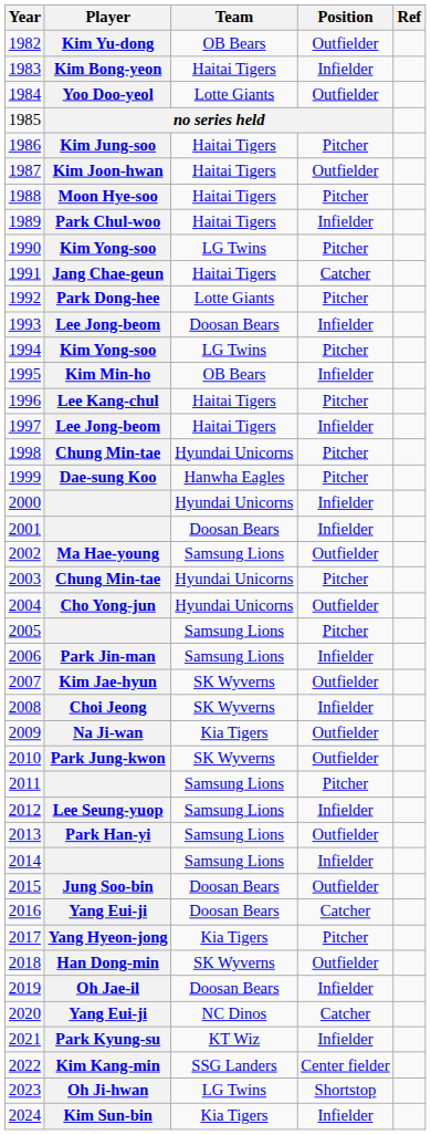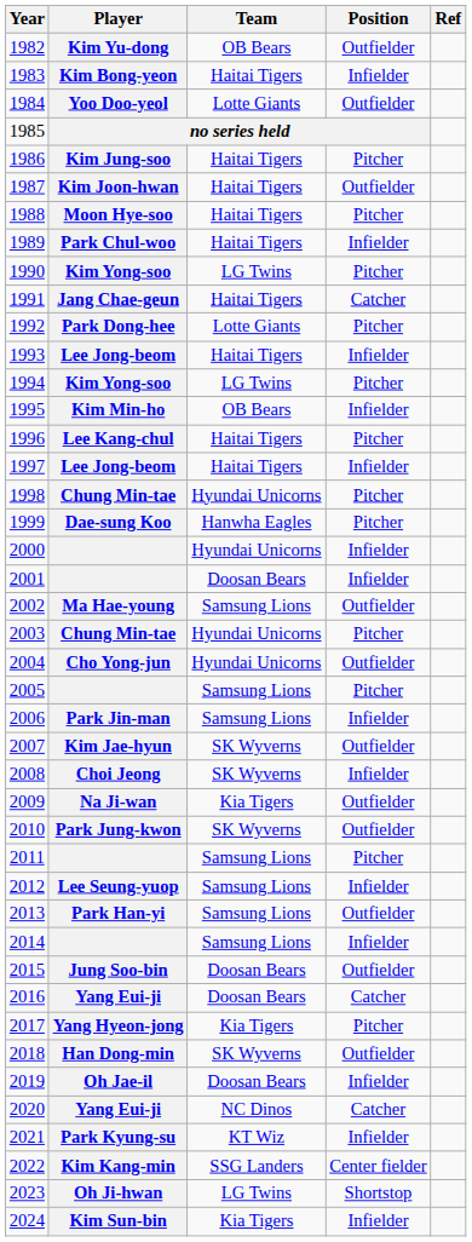 <table class="wikitable sortable plainrowheaders" style="text-align:center">
 <tr>
 <th scope="col">Year</th>
 <th scope="col">Player</th>
 <th scope="col">Team</th>
 <th scope="col">Position</th>
 <th scope="col" class=unsortable>Ref</th>
 </tr>
 <tr>
 <td><a href='#'>1982</a></td>
 <th scope="row" style="text-align:center"><a href='#'>Kim Yu-dong</a></th>
 <td><a href='#'>OB Bears</a></td>
 <td><a href='#'>Outfielder</a></td>
 <td></td>
 </tr>
 <tr>
 <td><a href='#'>1983</a></td>
 <th scope="row" style="text-align:center"><a href='#'>Kim Bong-yeon</a></th>
 <td><a href='#'>Haitai Tigers</a></td>
 <td><a href='#'>Infielder</a></td>
 <td></td>
 </tr>
 <tr>
 <td><a href='#'>1984</a></td>
 <th scope="row" style="text-align:center"><a href='#'>Yoo Doo-yeol</a></th>
 <td><a href='#'>Lotte Giants</a></td>
 <td><a href='#'>Outfielder</a></td>
 <td></td>
 </tr>
 <tr>
 <td>1985</td>
 <th scope="row" style="text-align:center" colspan=3><em>no series held</em></th>
 <td></td>
 </tr>
 <tr>
 <td><a href='#'>1986</a></td>
 <th scope="row" style="text-align:center"><a href='#'>Kim Jung-soo</a></th>
 <td><a href='#'>Haitai Tigers</a></td>
 <td><a href='#'>Pitcher</a></td>
 <td></td>
 </tr>
 <tr>
 <td><a href='#'>1987</a></td>
 <th scope="row" style="text-align:center"><a href='#'>Kim Joon-hwan</a></th>
 <td><a href='#'>Haitai Tigers</a></td>
 <td><a href='#'>Outfielder</a></td>
 <td></td>
 </tr>
 <tr>
 <td><a href='#'>1988</a></td>
 <th scope="row" style="text-align:center"><a href='#'>Moon Hye-soo</a></th>
 <td><a href='#'>Haitai Tigers</a></td>
 <td><a href='#'>Pitcher</a></td>
 <td></td>
 </tr>
 <tr>
 <td><a href='#'>1989</a></td>
 <th scope="row" style="text-align:center"><a href='#'>Park Chul-woo</a></th>
 <td><a href='#'>Haitai Tigers</a></td>
 <td><a href='#'>Infielder</a></td>
 <td></td>
 </tr>
 <tr>
 <td><a href='#'>1990</a></td>
 <th scope="row" style="text-align:center"><a href='#'>Kim Yong-soo</a></th>
 <td><a href='#'>LG Twins</a></td>
 <td><a href='#'>Pitcher</a></td>
 <td></td>
 </tr>
 <tr>
 <td><a href='#'>1991</a></td>
 <th scope="row" style="text-align:center"><a href='#'>Jang Chae-geun</a></th>
 <td><a href='#'>Haitai Tigers</a></td>
 <td><a href='#'>Catcher</a></td>
 <td></td>
 </tr>
 <tr>
 <td><a href='#'>1992</a></td>
 <th scope="row" style="text-align:center"><a href='#'>Park Dong-hee</a></th>
 <td><a href='#'>Lotte Giants</a></td>
 <td><a href='#'>Pitcher</a></td>
 <td></td>
 </tr>
 <tr>
 <td><a href='#'>1993</a></td>
 <th scope="row" style="text-align:center"><a href='#'>Lee Jong-beom</a></th>
-<td><a href='#'>Doosan Bears</a></td>
+<td><a href='#'>Haitai Tigers</a></td>
 <td><a href='#'>Infielder</a></td>
 <td></td>
 </tr>
 <tr>
 <td><a href='#'>1994</a></td>
 <th scope="row" style="text-align:center"><a href='#'>Kim Yong-soo</a></th>
 <td><a href='#'>LG Twins</a></td>
 <td><a href='#'>Pitcher</a></td>
 <td></td>
 </tr>
 <tr>
 <td><a href='#'>1995</a></td>
 <th scope="row" style="text-align:center"><a href='#'>Kim Min-ho</a></th>
 <td><a href='#'>OB Bears</a></td>
 <td><a href='#'>Infielder</a></td>
 <td></td>
 </tr>
 <tr>
 <td><a href='#'>1996</a></td>
 <th scope="row" style="text-align:center"><a href='#'>Lee Kang-chul</a></th>
 <td><a href='#'>Haitai Tigers</a></td>
 <td><a href='#'>Pitcher</a></td>
 <td></td>
 </tr>
 <tr>
 <td><a href='#'>1997</a></td>
 <th scope="row" style="text-align:center"><a href='#'>Lee Jong-beom</a></th>
 <td><a href='#'>Haitai Tigers</a></td>
 <td><a href='#'>Infielder</a></td>
 <td></td>
 </tr>
 <tr>
 <td><a href='#'>1998</a></td>
 <th scope="row" style="text-align:center"><a href='#'>Chung Min-tae</a></th>
 <td><a href='#'>Hyundai Unicorns</a></td>
 <td><a href='#'>Pitcher</a></td>
 <td></td>
 </tr>
 <tr>
 <td><a href='#'>1999</a></td>
 <th scope="row" style="text-align:center"><a href='#'>Dae-sung Koo</a></th>
 <td><a href='#'>Hanwha Eagles</a></td>
 <td><a href='#'>Pitcher</a></td>
 <td></td>
 </tr>
 <tr>
 <td><a href='#'>2000</a></td>
 <th scope="row" style="text-align:center"></th>
 <td><a href='#'>Hyundai Unicorns</a></td>
 <td><a href='#'>Infielder</a></td>
 <td></td>
 </tr>
 <tr>
 <td><a href='#'>2001</a></td>
 <th scope="row" style="text-align:center"></th>
 <td><a href='#'>Doosan Bears</a></td>
 <td><a href='#'>Infielder</a></td>
 <td></td>
 </tr>
 <tr>
 <td><a href='#'>2002</a></td>
 <th scope="row" style="text-align:center"><a href='#'>Ma Hae-young</a></th>
 <td><a href='#'>Samsung Lions</a></td>
 <td><a href='#'>Outfielder</a></td>
 <td></td>
 </tr>
 <tr>
 <td><a href='#'>2003</a></td>
 <th scope="row" style="text-align:center"><a href='#'>Chung Min-tae</a></th>
 <td><a href='#'>Hyundai Unicorns</a></td>
 <td><a href='#'>Pitcher</a></td>
 <td></td>
 </tr>
 <tr>
 <td><a href='#'>2004</a></td>
 <th scope="row" style="text-align:center"><a href='#'>Cho Yong-jun</a></th>
 <td><a href='#'>Hyundai Unicorns</a></td>
 <td><a href='#'>Outfielder</a></td>
 <td></td>
 </tr>
 <tr>
 <td><a href='#'>2005</a></td>
 <th scope="row" style="text-align:center"></th>
 <td><a href='#'>Samsung Lions</a></td>
 <td><a href='#'>Pitcher</a></td>
 <td></td>
 </tr>
 <tr>
 <td><a href='#'>2006</a></td>
 <th scope="row" style="text-align:center"><a href='#'>Park Jin-man</a></th>
 <td><a href='#'>Samsung Lions</a></td>
 <td><a href='#'>Infielder</a></td>
 <td></td>
 </tr>
 <tr>
 <td><a href='#'>2007</a></td>
 <th scope="row" style="text-align:center"><a href='#'>Kim Jae-hyun</a></th>
 <td><a href='#'>SK Wyverns</a></td>
 <td><a href='#'>Outfielder</a></td>
 <td></td>
 </tr>
 <tr>
 <td><a href='#'>2008</a></td>
 <th scope="row" style="text-align:center"><a href='#'>Choi Jeong</a></th>
 <td><a href='#'>SK Wyverns</a></td>
 <td><a href='#'>Infielder</a></td>
 <td></td>
 </tr>
 <tr>
 <td><a href='#'>2009</a></td>
 <th scope="row" style="text-align:center"><a href='#'>Na Ji-wan</a></th>
 <td><a href='#'>Kia Tigers</a></td>
 <td><a href='#'>Outfielder</a></td>
 <td></td>
 </tr>
 <tr>
 <td><a href='#'>2010</a></td>
 <th scope="row" style="text-align:center"><a href='#'>Park Jung-kwon</a></th>
 <td><a href='#'>SK Wyverns</a></td>
 <td><a href='#'>Outfielder</a></td>
 <td></td>
 </tr>
 <tr>
 <td><a href='#'>2011</a></td>
 <th scope="row" style="text-align:center"></th>
 <td><a href='#'>Samsung Lions</a></td>
 <td><a href='#'>Pitcher</a></td>
 <td></td>
 </tr>
 <tr>
 <td><a href='#'>2012</a></td>
 <th scope="row" style="text-align:center"><a href='#'>Lee Seung-yuop</a></th>
 <td><a href='#'>Samsung Lions</a></td>
 <td><a href='#'>Infielder</a></td>
 <td></td>
 </tr>
 <tr>
 <td><a href='#'>2013</a></td>
 <th scope="row" style="text-align:center"><a href='#'>Park Han-yi</a></th>
 <td><a href='#'>Samsung Lions</a></td>
 <td><a href='#'>Outfielder</a></td>
 <td></td>
 </tr>
 <tr>
 <td><a href='#'>2014</a></td>
 <th scope="row" style="text-align:center"></th>
 <td><a href='#'>Samsung Lions</a></td>
 <td><a href='#'>Infielder</a></td>
 <td></td>
 </tr>
 <tr>
 <td><a href='#'>2015</a></td>
 <th scope="row" style="text-align:center"><a href='#'>Jung Soo-bin</a></th>
 <td><a href='#'>Doosan Bears</a></td>
 <td><a href='#'>Outfielder</a></td>
 <td></td>
 </tr>
 <tr>
 <td><a href='#'>2016</a></td>
 <th scope="row" style="text-align:center"><a href='#'>Yang Eui-ji</a></th>
 <td><a href='#'>Doosan Bears</a></td>
 <td><a href='#'>Catcher</a></td>
 <td></td>
 </tr>
 <tr>
 <td><a href='#'>2017</a></td>
 <th scope="row" style="text-align:center"><a href='#'>Yang Hyeon-jong</a></th>
 <td><a href='#'>Kia Tigers</a></td>
 <td><a href='#'>Pitcher</a></td>
 <td></td>
 </tr>
 <tr>
 <td><a href='#'>2018</a></td>
 <th scope="row" style="text-align:center"><a href='#'>Han Dong-min</a></th>
 <td><a href='#'>SK Wyverns</a></td>
 <td><a href='#'>Outfielder</a></td>
 <td></td>
 </tr>
 <tr>
 <td><a href='#'>2019</a></td>
 <th scope="row" style="text-align:center"><a href='#'>Oh Jae-il</a></th>
 <td><a href='#'>Doosan Bears</a></td>
 <td><a href='#'>Infielder</a></td>
 <td></td>
 </tr>
 <tr>
 <td><a href='#'>2020</a></td>
 <th scope="row" style="text-align:center"><a href='#'>Yang Eui-ji</a></th>
 <td><a href='#'>NC Dinos</a></td>
 <td><a href='#'>Catcher</a></td>
 <td></td>
 </tr>
 <tr>
 <td><a href='#'>2021</a></td>
 <th scope="row" style="text-align:center"><a href='#'>Park Kyung-su</a></th>
 <td><a href='#'>KT Wiz</a></td>
 <td><a href='#'>Infielder</a></td>
 <td></td>
 </tr>
 <tr>
 <td><a href='#'>2022</a></td>
 <th scope="row" style="text-align:center"><a href='#'>Kim Kang-min</a></th>
 <td><a href='#'>SSG Landers</a></td>
 <td><a href='#'>Center fielder</a></td>
 <td></td>
 </tr>
 <tr>
 <td><a href='#'>2023</a></td>
 <th scope="row" style="text-align:center"><a href='#'>Oh Ji-hwan</a></th>
 <td><a href='#'>LG Twins</a></td>
 <td><a href='#'>Shortstop</a></td>
 <td></td>
 </tr>
 <tr>
 <td><a href='#'>2024</a></td>
 <th scope="row" style="text-align:center"><a href='#'>Kim Sun-bin</a></th>
 <td><a href='#'>Kia Tigers</a></td>
 <td><a href='#'>Infielder</a></td>
 <td></td>
 </tr>
 </table>
